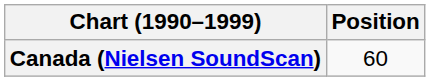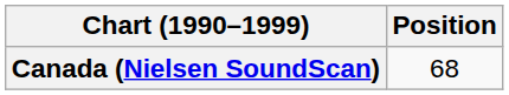 <table class="wikitable plainrowheaders" style="text-align:center">
 <tr>
 <th>Chart (1990–1999)</th>
 <th>Position</th>
 </tr>
 <tr>
 <th scope="row">Canada (<a href='#'>Nielsen SoundScan</a>)</th>
-<td>60</td>
+<td>68</td>
 </tr>
 </table>
